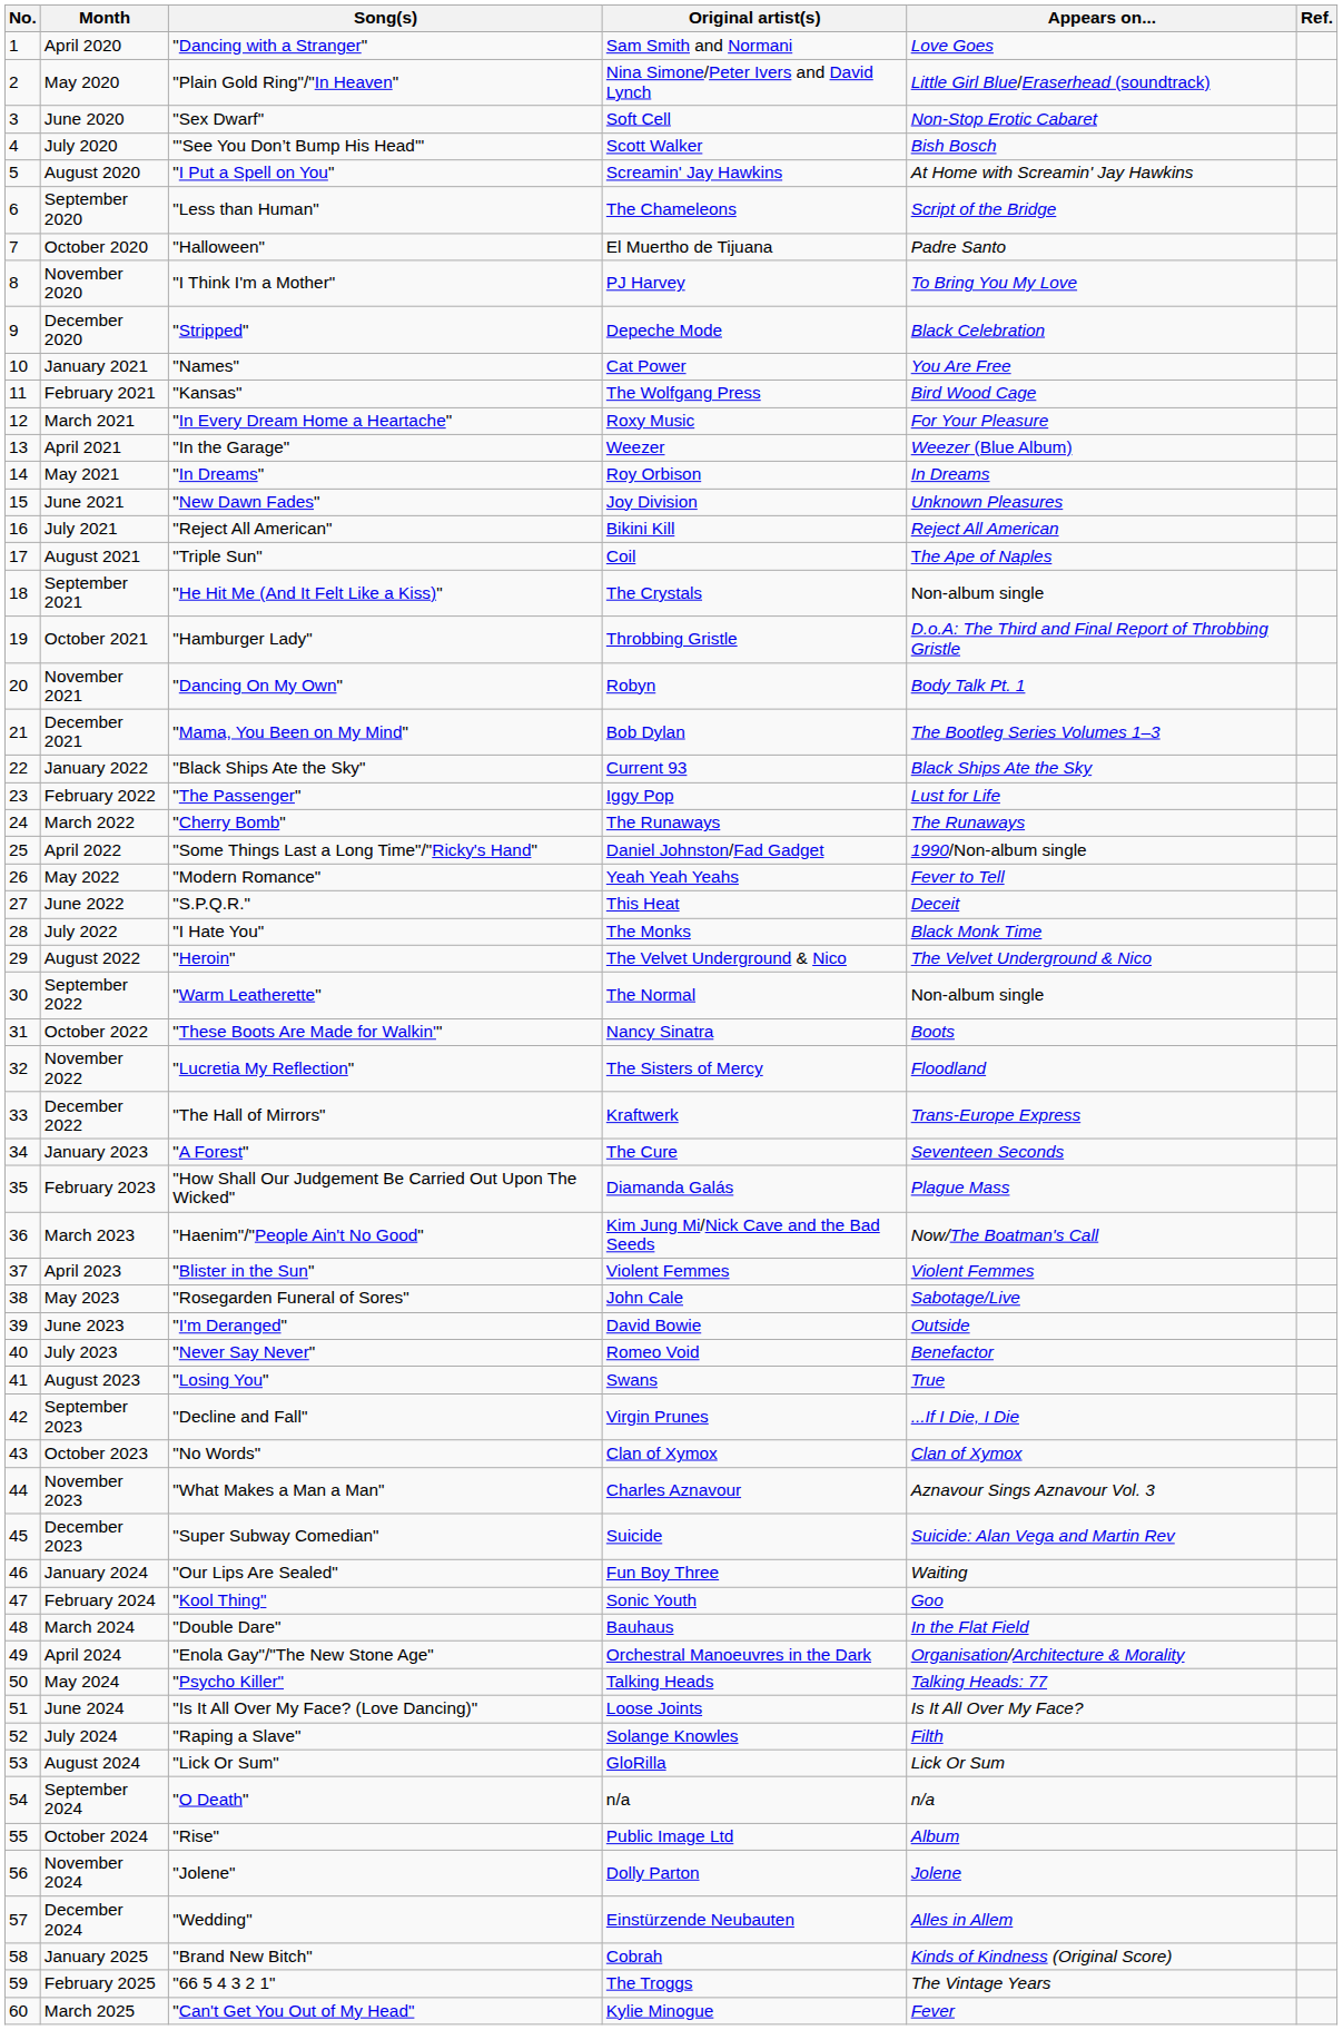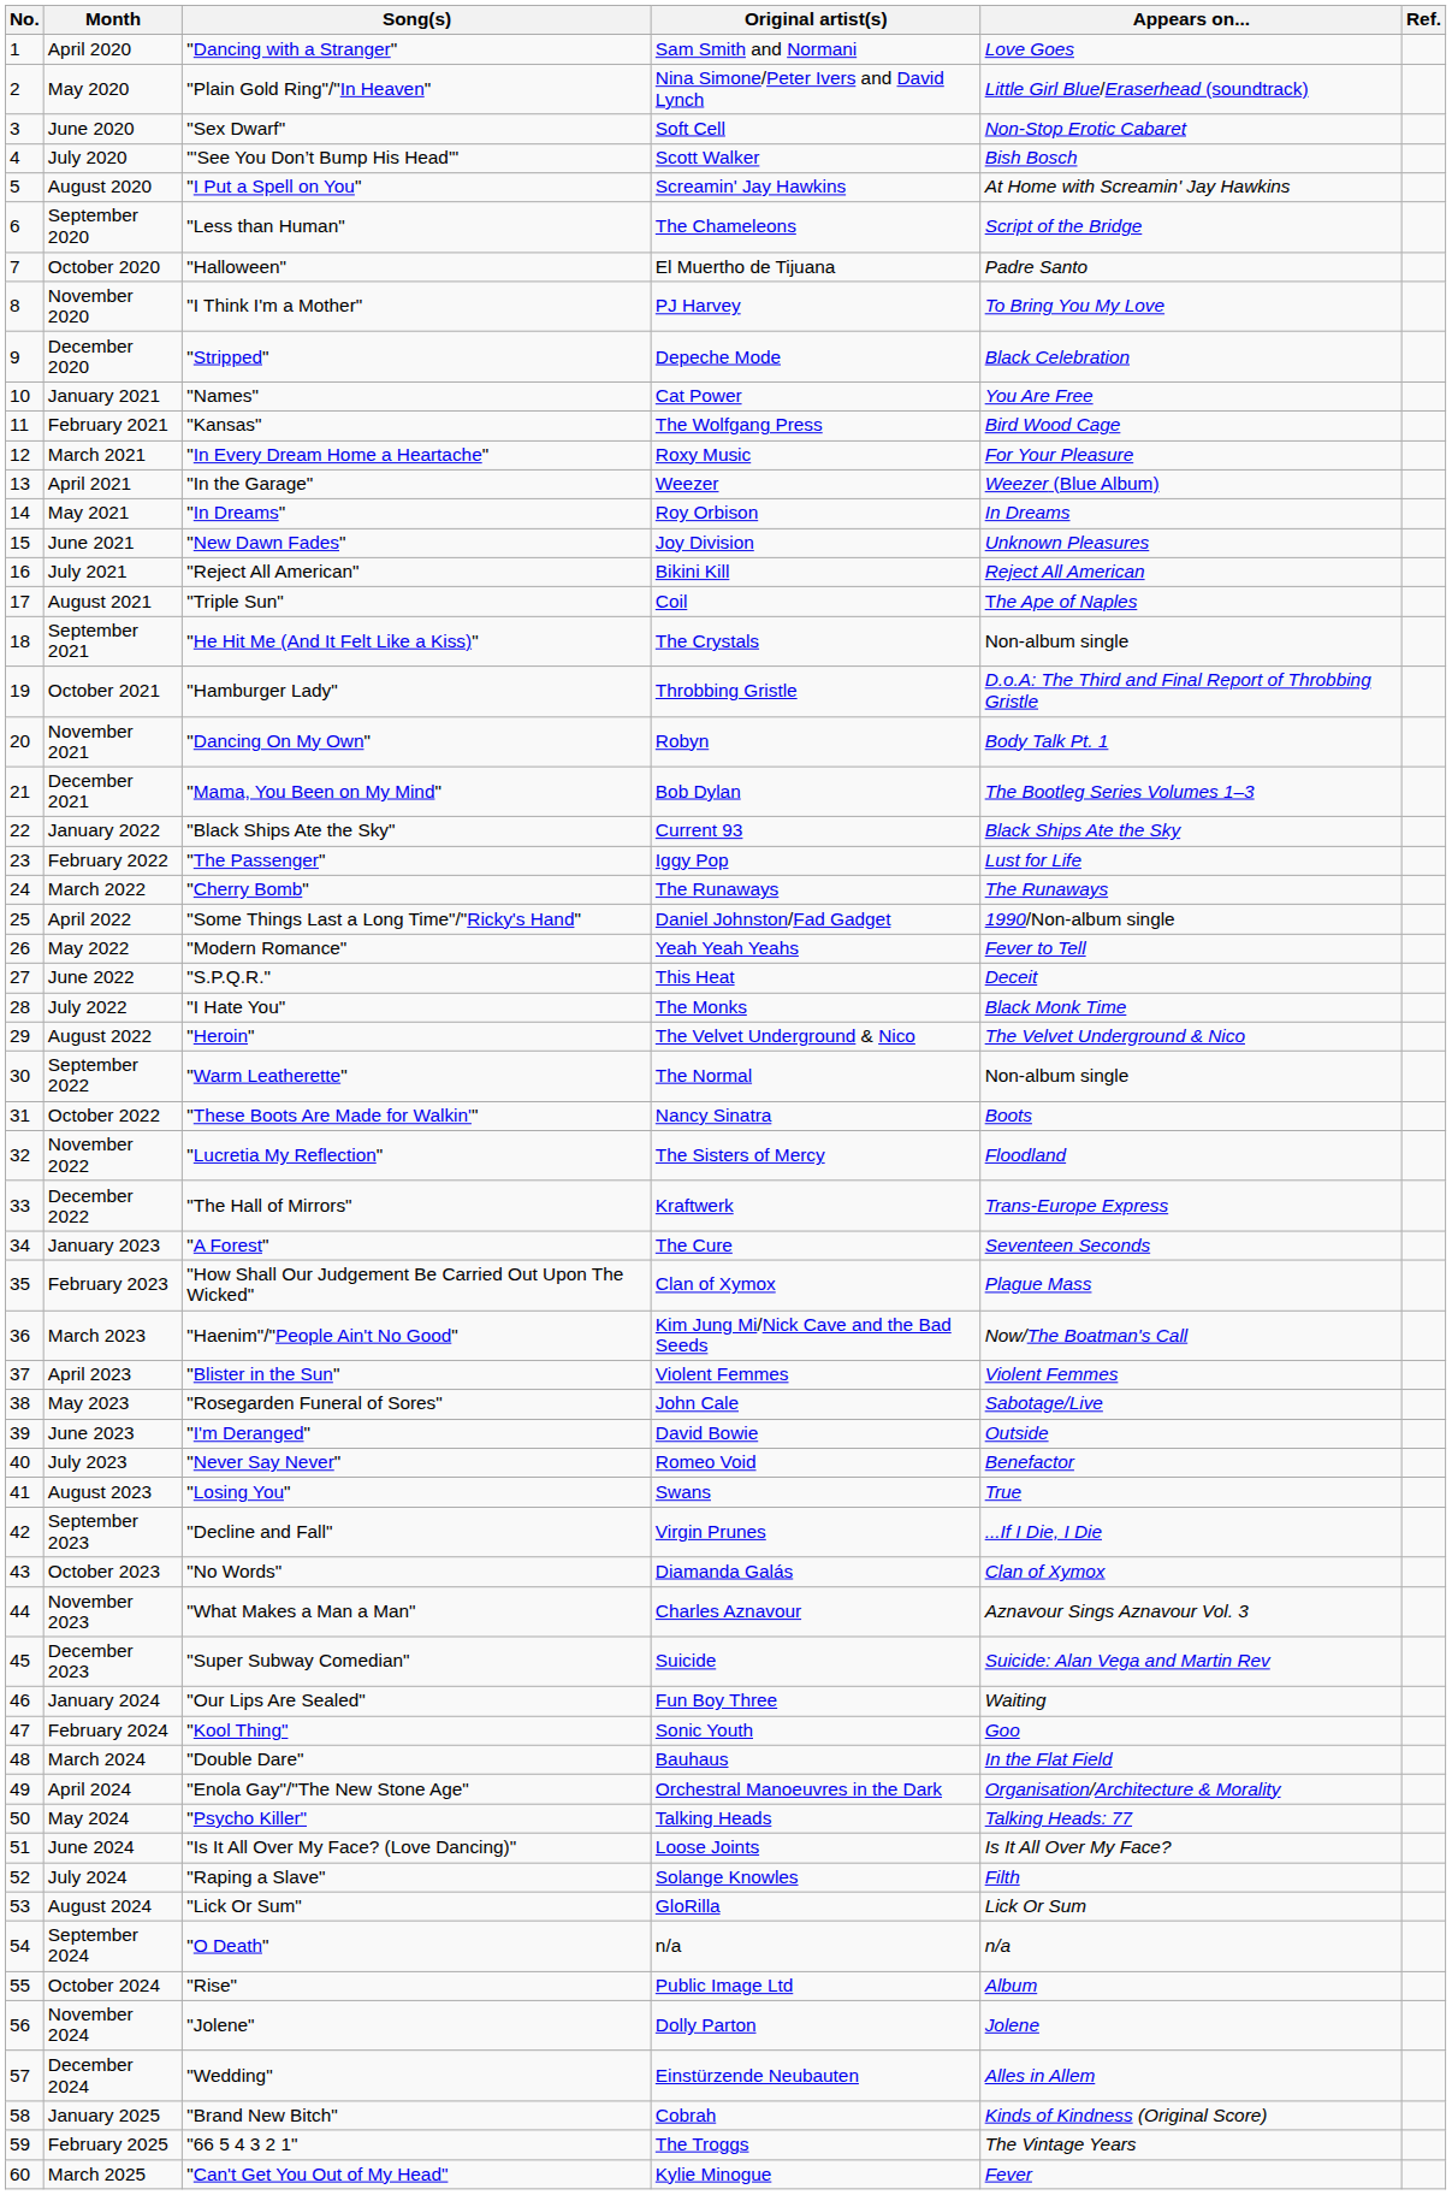 <table class="wikitable">
 <tr>
 <th>No.</th>
 <th>Month</th>
 <th>Song(s)</th>
 <th>Original artist(s)</th>
 <th>Appears on...</th>
 <th>Ref.</th>
 </tr>
 <tr>
 <td>1</td>
 <td>April 2020</td>
 <td>"<a href='#'>Dancing with a Stranger</a>"</td>
 <td><a href='#'>Sam Smith</a> and <a href='#'>Normani</a></td>
 <td><em><a href='#'>Love Goes</a></em></td>
 <td></td>
 </tr>
 <tr>
 <td>2</td>
 <td>May 2020</td>
 <td>"Plain Gold Ring"/"<a href='#'>In Heaven</a>"</td>
 <td><a href='#'>Nina Simone</a>/<a href='#'>Peter Ivers</a> and <a href='#'>David Lynch</a></td>
 <td><a href='#'><em>Little Girl Blue</em></a>/<a href='#'><em>Eraserhead</em> (soundtrack)</a></td>
 <td></td>
 </tr>
 <tr>
 <td>3</td>
 <td>June 2020</td>
 <td>"Sex Dwarf"</td>
 <td><a href='#'>Soft Cell</a></td>
 <td><em><a href='#'>Non-Stop Erotic Cabaret</a></em></td>
 <td></td>
 </tr>
 <tr>
 <td>4</td>
 <td>July 2020</td>
 <td>"'See You Don’t Bump His Head'"</td>
 <td><a href='#'>Scott Walker</a></td>
 <td><em><a href='#'>Bish Bosch</a></em></td>
 <td></td>
 </tr>
 <tr>
 <td>5</td>
 <td>August 2020</td>
 <td>"<a href='#'>I Put a Spell on You</a>"</td>
 <td><a href='#'>Screamin' Jay Hawkins</a></td>
 <td><em>At Home with Screamin' Jay Hawkins</em></td>
 <td></td>
 </tr>
 <tr>
 <td>6</td>
 <td>September 2020</td>
 <td>"Less than Human"</td>
 <td><a href='#'>The Chameleons</a></td>
 <td><em><a href='#'>Script of the Bridge</a></em></td>
 <td></td>
 </tr>
 <tr>
 <td>7</td>
 <td>October 2020</td>
 <td>"Halloween"</td>
 <td>El Muertho de Tijuana</td>
 <td><em>Padre Santo</em></td>
 <td></td>
 </tr>
 <tr>
 <td>8</td>
 <td>November 2020</td>
 <td>"I Think I'm a Mother"</td>
 <td><a href='#'>PJ Harvey</a></td>
 <td><em><a href='#'>To Bring You My Love</a></em></td>
 <td></td>
 </tr>
 <tr>
 <td>9</td>
 <td>December 2020</td>
 <td>"<a href='#'>Stripped</a>"</td>
 <td><a href='#'>Depeche Mode</a></td>
 <td><em><a href='#'>Black Celebration</a></em></td>
 <td></td>
 </tr>
 <tr>
 <td>10</td>
 <td>January 2021</td>
 <td>"Names"</td>
 <td><a href='#'>Cat Power</a></td>
 <td><em><a href='#'>You Are Free</a></em></td>
 <td></td>
 </tr>
 <tr>
 <td>11</td>
 <td>February 2021</td>
 <td>"Kansas"</td>
 <td><a href='#'>The Wolfgang Press</a></td>
 <td><em><a href='#'>Bird Wood Cage</a></em></td>
 <td></td>
 </tr>
 <tr>
 <td>12</td>
 <td>March 2021</td>
 <td>"<a href='#'>In Every Dream Home a Heartache</a>"</td>
 <td><a href='#'>Roxy Music</a></td>
 <td><em><a href='#'>For Your Pleasure</a></em></td>
 <td></td>
 </tr>
 <tr>
 <td>13</td>
 <td>April 2021</td>
 <td>"In the Garage"</td>
 <td><a href='#'>Weezer</a></td>
 <td><a href='#'><em>Weezer</em> (Blue Album)</a></td>
 <td></td>
 </tr>
 <tr>
 <td>14</td>
 <td>May 2021</td>
 <td>"<a href='#'>In Dreams</a>"</td>
 <td><a href='#'>Roy Orbison</a></td>
 <td><a href='#'><em>In Dreams</em></a></td>
 <td></td>
 </tr>
 <tr>
 <td>15</td>
 <td>June 2021</td>
 <td>"<a href='#'>New Dawn Fades</a>"</td>
 <td><a href='#'>Joy Division</a></td>
 <td><em><a href='#'>Unknown Pleasures</a></em></td>
 <td></td>
 </tr>
 <tr>
 <td>16</td>
 <td>July 2021</td>
 <td>"Reject All American"</td>
 <td><a href='#'>Bikini Kill</a></td>
 <td><em><a href='#'>Reject All American</a></em></td>
 <td></td>
 </tr>
 <tr>
 <td>17</td>
 <td>August 2021</td>
 <td>"Triple Sun"</td>
 <td><a href='#'>Coil</a></td>
 <td><a href='#'>T<em>he Ape of Naples</em></a></td>
 <td></td>
 </tr>
 <tr>
 <td>18</td>
 <td>September 2021</td>
 <td>"<a href='#'>He Hit Me (And It Felt Like a Kiss)</a>"</td>
 <td><a href='#'>The Crystals</a></td>
 <td>Non-album single</td>
 <td></td>
 </tr>
 <tr>
 <td>19</td>
 <td>October 2021</td>
 <td>"Hamburger Lady"</td>
 <td><a href='#'>Throbbing Gristle</a></td>
 <td><em><a href='#'>D.o.A: The Third and Final Report of Throbbing Gristle</a></em></td>
 <td></td>
 </tr>
 <tr>
 <td>20</td>
 <td>November 2021</td>
 <td>"<a href='#'>Dancing On My Own</a>"</td>
 <td><a href='#'>Robyn</a></td>
 <td><em><a href='#'>Body Talk Pt. 1</a></em></td>
 <td></td>
 </tr>
 <tr>
 <td>21</td>
 <td>December 2021</td>
 <td>"<a href='#'>Mama, You Been on My Mind</a>"</td>
 <td><a href='#'>Bob Dylan</a></td>
 <td><em><a href='#'>The Bootleg Series Volumes 1–3</a></em></td>
 <td></td>
 </tr>
 <tr>
 <td>22</td>
 <td>January 2022</td>
 <td>"Black Ships Ate the Sky"</td>
 <td><a href='#'>Current 93</a></td>
 <td><em><a href='#'>Black Ships Ate the Sky</a></em></td>
 <td></td>
 </tr>
 <tr>
 <td>23</td>
 <td>February 2022</td>
 <td>"<a href='#'>The Passenger</a>"</td>
 <td><a href='#'>Iggy Pop</a></td>
 <td><a href='#'><em>Lust for Life</em></a></td>
 <td></td>
 </tr>
 <tr>
 <td>24</td>
 <td>March 2022</td>
 <td>"<a href='#'>Cherry Bomb</a>"</td>
 <td><a href='#'>The Runaways</a></td>
 <td><a href='#'><em>The Runaways</em></a></td>
 <td></td>
 </tr>
 <tr>
 <td>25</td>
 <td>April 2022</td>
 <td>"Some Things Last a Long Time"/"<a href='#'>Ricky's Hand</a>"</td>
 <td><a href='#'>Daniel Johnston</a>/<a href='#'>Fad Gadget</a></td>
 <td><em><a href='#'>1990</a></em>/Non-album single</td>
 <td></td>
 </tr>
 <tr>
 <td>26</td>
 <td>May 2022</td>
 <td>"Modern Romance"</td>
 <td><a href='#'>Yeah Yeah Yeahs</a></td>
 <td><a href='#'><em>Fever to Tell</em></a></td>
 <td></td>
 </tr>
 <tr>
 <td>27</td>
 <td>June 2022</td>
 <td>"S.P.Q.R."</td>
 <td><a href='#'>This Heat</a></td>
 <td><a href='#'><em>Deceit</em></a></td>
 <td></td>
 </tr>
 <tr>
 <td>28</td>
 <td>July 2022</td>
 <td>"I Hate You"</td>
 <td><a href='#'>The Monks</a></td>
 <td><em><a href='#'>Black Monk Time</a></em></td>
 <td></td>
 </tr>
 <tr>
 <td>29</td>
 <td>August 2022</td>
 <td>"<a href='#'>Heroin</a>"</td>
 <td><a href='#'>The Velvet Underground</a> & <a href='#'>Nico</a></td>
 <td><em><a href='#'>The Velvet Underground & Nico</a></em></td>
 <td></td>
 </tr>
 <tr>
 <td>30</td>
 <td>September 2022</td>
 <td>"<a href='#'>Warm Leatherette</a>"</td>
 <td><a href='#'>The Normal</a></td>
 <td>Non-album single</td>
 <td></td>
 </tr>
 <tr>
 <td>31</td>
 <td>October 2022</td>
 <td>"<a href='#'>These Boots Are Made for Walkin'</a>"</td>
 <td><a href='#'>Nancy Sinatra</a></td>
 <td><a href='#'><em>Boots</em></a></td>
 <td></td>
 </tr>
 <tr>
 <td>32</td>
 <td>November 2022</td>
 <td>"<a href='#'>Lucretia My Reflection</a>"</td>
 <td><a href='#'>The Sisters of Mercy</a></td>
 <td><a href='#'><em>Floodland</em></a></td>
 <td></td>
 </tr>
 <tr>
 <td>33</td>
 <td>December 2022</td>
 <td>"The Hall of Mirrors"</td>
 <td><a href='#'>Kraftwerk</a></td>
 <td><a href='#'><em>Trans-Europe Express</em></a></td>
 <td></td>
 </tr>
 <tr>
 <td>34</td>
 <td>January 2023</td>
 <td>"<a href='#'>A Forest</a>"</td>
 <td><a href='#'>The Cure</a></td>
 <td><em><a href='#'>Seventeen Seconds</a></em></td>
 <td></td>
 </tr>
 <tr>
 <td>35</td>
 <td>February 2023</td>
 <td>"How Shall Our Judgement Be Carried Out Upon The Wicked"</td>
-<td><a href='#'>Diamanda Galás</a></td>
+<td><a href='#'>Clan of Xymox</a></td>
 <td><em><a href='#'>Plague Mass</a></em></td>
 <td></td>
 </tr>
 <tr>
 <td>36</td>
 <td>March 2023</td>
 <td>"Haenim"/"<a href='#'>People Ain't No Good</a>"</td>
 <td><a href='#'>Kim Jung Mi</a>/<a href='#'>Nick Cave and the Bad Seeds</a></td>
 <td><em>Now/<a href='#'>The Boatman's Call</a></em></td>
 <td></td>
 </tr>
 <tr>
 <td>37</td>
 <td>April 2023</td>
 <td>"<a href='#'>Blister in the Sun</a>"</td>
 <td><a href='#'>Violent Femmes</a></td>
 <td><a href='#'><em>Violent Femmes</em></a></td>
 <td></td>
 </tr>
 <tr>
 <td>38</td>
 <td>May 2023</td>
 <td>"Rosegarden Funeral of Sores"</td>
 <td><a href='#'>John Cale</a></td>
 <td><em><a href='#'>Sabotage/Live</a></em></td>
 <td></td>
 </tr>
 <tr>
 <td>39</td>
 <td>June 2023</td>
 <td>"<a href='#'>I'm Deranged</a>"</td>
 <td><a href='#'>David Bowie</a></td>
 <td><a href='#'><em>Outside</em></a></td>
 <td></td>
 </tr>
 <tr>
 <td>40</td>
 <td>July 2023</td>
 <td>"<a href='#'>Never Say Never</a>"</td>
 <td><a href='#'>Romeo Void</a></td>
 <td><a href='#'><em>Benefactor</em></a></td>
 <td></td>
 </tr>
 <tr>
 <td>41</td>
 <td>August 2023</td>
 <td>"<a href='#'>Losing You</a>"</td>
 <td><a href='#'>Swans</a></td>
 <td><a href='#'><em>True</em></a></td>
 <td></td>
 </tr>
 <tr>
 <td>42</td>
 <td>September 2023</td>
 <td>"Decline and Fall"</td>
 <td><a href='#'>Virgin Prunes</a></td>
 <td><a href='#'><em>...If I Die, I Die</em></a></td>
 <td></td>
 </tr>
 <tr>
 <td>43</td>
 <td>October 2023</td>
 <td>"No Words"</td>
-<td><a href='#'>Clan of Xymox</a></td>
+<td><a href='#'>Diamanda Galás</a></td>
 <td><a href='#'><em>Clan of Xymox</em></a></td>
 <td></td>
 </tr>
 <tr>
 <td>44</td>
 <td>November 2023</td>
 <td>"What Makes a Man a Man"</td>
 <td><a href='#'>Charles Aznavour</a></td>
 <td><em>Aznavour Sings Aznavour Vol. 3</em></td>
 <td></td>
 </tr>
 <tr>
 <td>45</td>
 <td>December 2023</td>
 <td>"Super Subway Comedian"</td>
 <td><a href='#'>Suicide</a></td>
 <td><a href='#'><em>Suicide: Alan Vega and Martin Rev</em></a></td>
 <td></td>
 </tr>
 <tr>
 <td>46</td>
 <td>January 2024</td>
 <td>"Our Lips Are Sealed"</td>
 <td><a href='#'>Fun Boy Three</a></td>
 <td><em>Waiting</em></td>
 <td></td>
 </tr>
 <tr>
 <td>47</td>
 <td>February 2024</td>
 <td>"<a href='#'>Kool Thing"</a></td>
 <td><a href='#'>Sonic Youth</a></td>
 <td><a href='#'><em>Goo</em></a></td>
 <td></td>
 </tr>
 <tr>
 <td>48</td>
 <td>March 2024</td>
 <td>"Double Dare"</td>
 <td><a href='#'>Bauhaus</a></td>
 <td><a href='#'><em>In the Flat Field</em></a></td>
 <td></td>
 </tr>
 <tr>
 <td>49</td>
 <td>April 2024</td>
 <td>"Enola Gay"/"The New Stone Age"</td>
 <td><a href='#'>Orchestral Manoeuvres in the Dark</a></td>
 <td><em><a href='#'>Organisation</a>/<a href='#'>Architecture & Morality</a></em></td>
 <td></td>
 </tr>
 <tr>
 <td>50</td>
 <td>May 2024</td>
 <td>"<a href='#'>Psycho Killer"</a></td>
 <td><a href='#'>Talking Heads</a></td>
 <td><a href='#'><em>Talking Heads: 77</em></a></td>
 <td></td>
 </tr>
 <tr>
 <td>51</td>
 <td>June 2024</td>
 <td>"Is It All Over My Face? (Love Dancing)"</td>
 <td><a href='#'>Loose Joints</a></td>
 <td><em>Is It All Over My Face?</em></td>
 <td></td>
 </tr>
 <tr>
 <td>52</td>
 <td>July 2024</td>
 <td>"Raping a Slave"</td>
 <td><a href='#'>Solange Knowles</a></td>
 <td><a href='#'><em>Filth</em></a></td>
 <td></td>
 </tr>
 <tr>
 <td>53</td>
 <td>August 2024</td>
 <td>"Lick Or Sum"</td>
 <td><a href='#'>GloRilla</a></td>
 <td><em>Lick Or Sum</em></td>
 <td></td>
 </tr>
 <tr>
 <td>54</td>
 <td>September 2024</td>
 <td>"<a href='#'>O Death</a>"</td>
 <td>n/a</td>
 <td><em>n/a</em></td>
 <td></td>
 </tr>
 <tr>
 <td>55</td>
 <td>October 2024</td>
 <td>"Rise"</td>
 <td><a href='#'>Public Image Ltd</a></td>
 <td><a href='#'><em>Album</em></a></td>
 <td></td>
 </tr>
 <tr>
 <td>56</td>
 <td>November 2024</td>
 <td>"Jolene"</td>
 <td><a href='#'>Dolly Parton</a></td>
 <td><a href='#'><em>Jolene</em></a></td>
 <td></td>
 </tr>
 <tr>
 <td>57</td>
 <td>December 2024</td>
 <td>"Wedding"</td>
 <td><a href='#'>Einstürzende Neubauten</a></td>
 <td><a href='#'><em>Alles in Allem</em></a></td>
 <td></td>
 </tr>
 <tr>
 <td>58</td>
 <td>January 2025</td>
 <td>"Brand New Bitch"</td>
 <td><a href='#'>Cobrah</a></td>
 <td><em><a href='#'>Kinds of Kindness</a> (Original Score)</em></td>
 <td></td>
 </tr>
 <tr>
 <td>59</td>
 <td>February 2025</td>
 <td>"66 5 4 3 2 1"</td>
 <td><a href='#'>The Troggs</a></td>
 <td><em>The Vintage Years</em></td>
 <td></td>
 </tr>
 <tr>
 <td>60</td>
 <td>March 2025</td>
 <td>"<a href='#'>Can't Get You Out of My Head"</a></td>
 <td><a href='#'>Kylie Minogue</a></td>
 <td><a href='#'><em>Fever</em></a></td>
 <td></td>
 </tr>
 </table>
